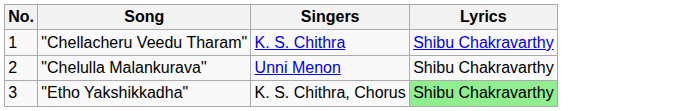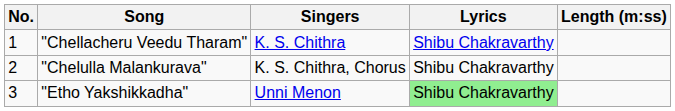 <table class="wikitable">
 <tr>
 <th>No.</th>
 <th>Song</th>
 <th>Singers</th>
 <th>Lyrics</th>
+<th>Length (m:ss)</th>
 </tr>
 <tr>
 <td>1</td>
 <td>"Chellacheru Veedu Tharam"</td>
 <td><a href='#'>K. S. Chithra</a></td>
 <td><a href='#'>Shibu Chakravarthy</a></td>
+<td></td>
 </tr>
 <tr>
 <td>2</td>
 <td>"Chelulla Malankurava"</td>
-<td><a href='#'>Unni Menon</a></td>
+<td>K. S. Chithra, Chorus</td>
 <td>Shibu Chakravarthy</td>
+<td></td>
 </tr>
 <tr>
 <td>3</td>
 <td>"Etho Yakshikkadha"</td>
-<td>K. S. Chithra, Chorus</td>
+<td><a href='#'>Unni Menon</a></td>
 <td style="background: lightgreen;">Shibu Chakravarthy</td>
+<td></td>
 </tr>
 </table>
